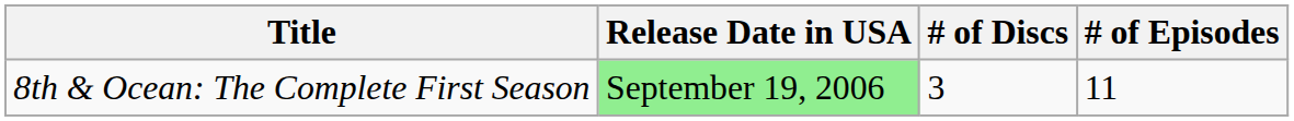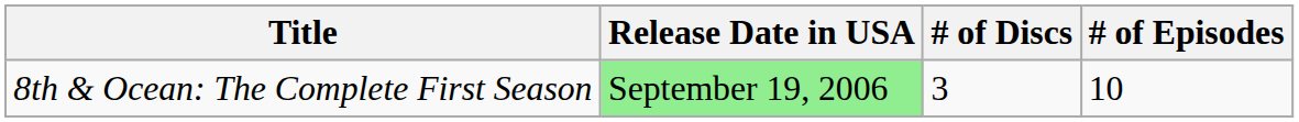 <table class="wikitable">
 <tr>
 <th>Title</th>
 <th>Release Date in USA</th>
 <th># of Discs</th>
 <th># of Episodes</th>
 </tr>
 <tr>
 <td><em>8th & Ocean: The Complete First Season</em></td>
 <td style="background: lightgreen;">September 19, 2006</td>
 <td>3</td>
-<td>11</td>
+<td>10</td>
 </tr>
 </table>
